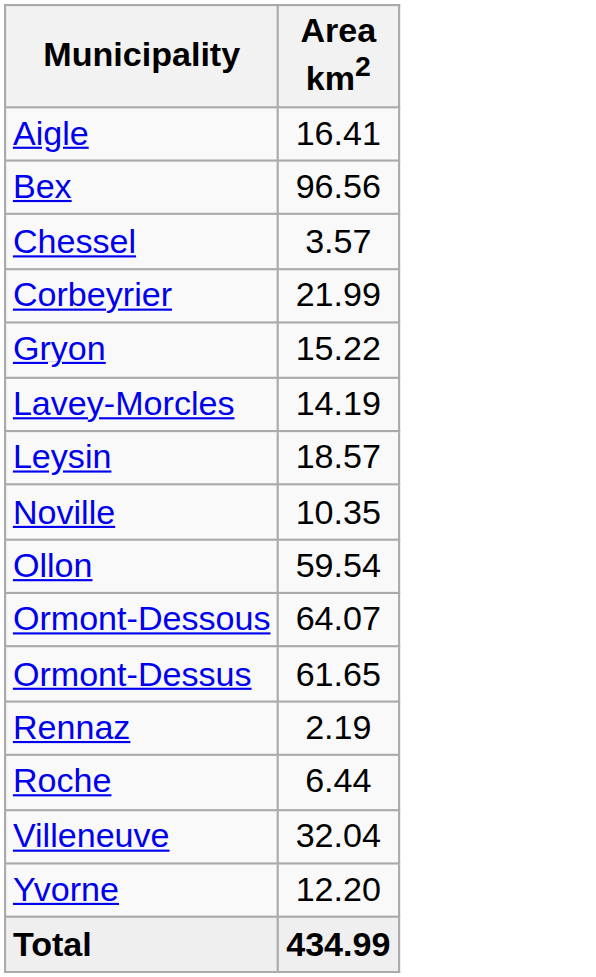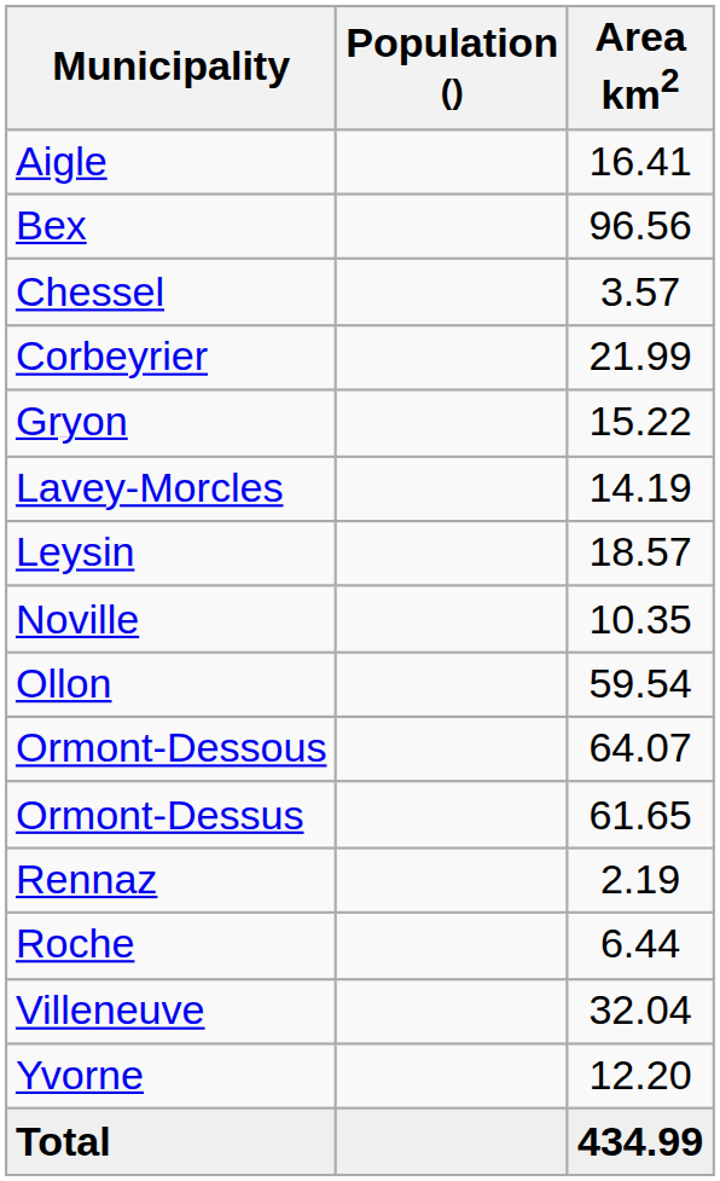 <table class="wikitable">
 <tr>
 <th>Municipality</th>
+<th>Population<br><small>()</small></th>
 <th>Area <br>km<sup>2</sup></th>
 </tr>
 <tr>
 <td><a href='#'>Aigle</a></td>
+<td align="center"></td>
 <td align="center">16.41</td>
 </tr>
 <tr>
 <td><a href='#'>Bex</a></td>
+<td align="center"></td>
 <td align="center">96.56</td>
 </tr>
 <tr>
 <td><a href='#'>Chessel</a></td>
+<td align="center"></td>
 <td align="center">3.57</td>
 </tr>
 <tr>
 <td><a href='#'>Corbeyrier</a></td>
+<td align="center"></td>
 <td align="center">21.99</td>
 </tr>
 <tr>
 <td><a href='#'>Gryon</a></td>
+<td align="center"></td>
 <td align="center">15.22</td>
 </tr>
 <tr>
 <td><a href='#'>Lavey-Morcles</a></td>
+<td align="center"></td>
 <td align="center">14.19</td>
 </tr>
 <tr>
 <td><a href='#'>Leysin</a></td>
+<td align="center"></td>
 <td align="center">18.57</td>
 </tr>
 <tr>
 <td><a href='#'>Noville</a></td>
+<td align="center"></td>
 <td align="center">10.35</td>
 </tr>
 <tr>
 <td><a href='#'>Ollon</a></td>
+<td align="center"></td>
 <td align="center">59.54</td>
 </tr>
 <tr>
 <td><a href='#'>Ormont-Dessous</a></td>
+<td align="center"></td>
 <td align="center">64.07</td>
 </tr>
 <tr>
 <td><a href='#'>Ormont-Dessus</a></td>
+<td align="center"></td>
 <td align="center">61.65</td>
 </tr>
 <tr>
 <td><a href='#'>Rennaz</a></td>
+<td align="center"></td>
 <td align="center">2.19</td>
 </tr>
 <tr>
 <td><a href='#'>Roche</a></td>
+<td align="center"></td>
 <td align="center">6.44</td>
 </tr>
 <tr>
 <td><a href='#'>Villeneuve</a></td>
+<td align="center"></td>
 <td align="center">32.04</td>
 </tr>
 <tr>
 <td><a href='#'>Yvorne</a></td>
+<td align="center"></td>
 <td align="center">12.20</td>
 </tr>
 <tr>
 <td bgcolor="#EFEFEF"><strong>Total</strong></td>
+<td bgcolor="#EFEFEF" align="center"></td>
 <td bgcolor="#EFEFEF" align="center"><strong>434.99</strong></td>
 </tr>
 </table>
